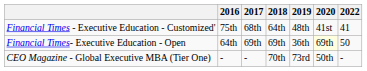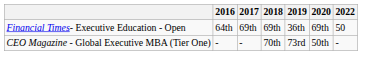 <table class="wikitable">
 <tr>
 <th></th>
 <th>2016</th>
 <th>2017</th>
 <th>2018</th>
 <th>2019</th>
 <th>2020</th>
 <th>2022</th>
 </tr>
-<tr 2019>
-<td><em><a href='#'>Financial Times</a></em> - Executive Education - Customized'</td>
-<td>75th</td>
-<td>68th</td>
-<td>64th</td>
-<td>48th</td>
-<td>41st</td>
-<td>41</td>
-</tr>
 <tr>
 <td><em><a href='#'>Financial Times</a></em>- Executive Education - Open</td>
 <td>64th</td>
 <td>69th</td>
 <td>69th</td>
 <td>36th</td>
-<td style="background: lightyellow;">69th</td>
+<td>69th</td>
 <td>50</td>
 </tr>
 <tr>
 <td><em>CEO Magazine</em> - Global Executive MBA (Tier One)</td>
 <td>-</td>
 <td>-</td>
 <td>70th</td>
 <td>73rd</td>
 <td>50th</td>
 <td>-</td>
 </tr>
 </table>
